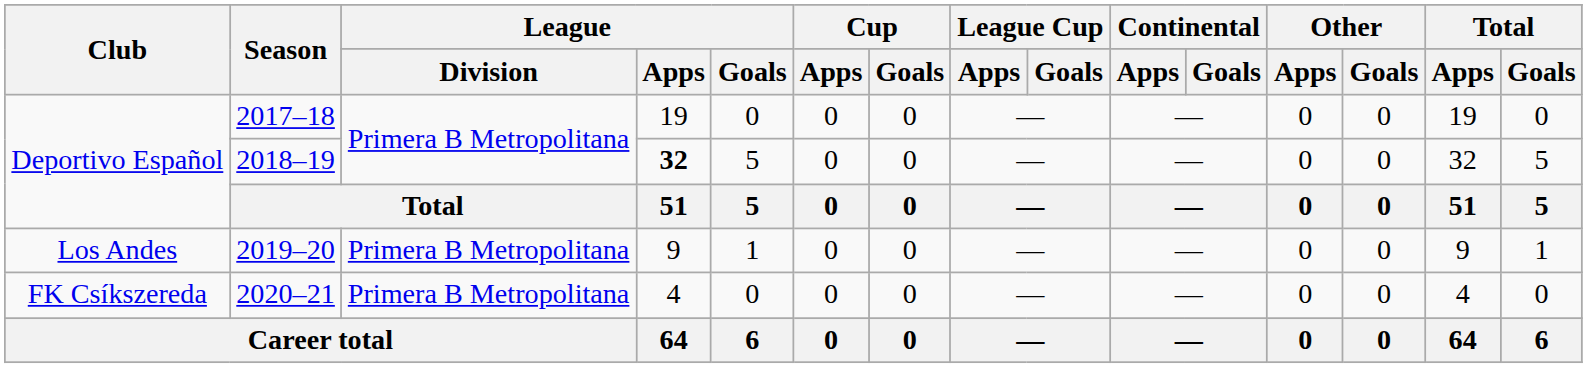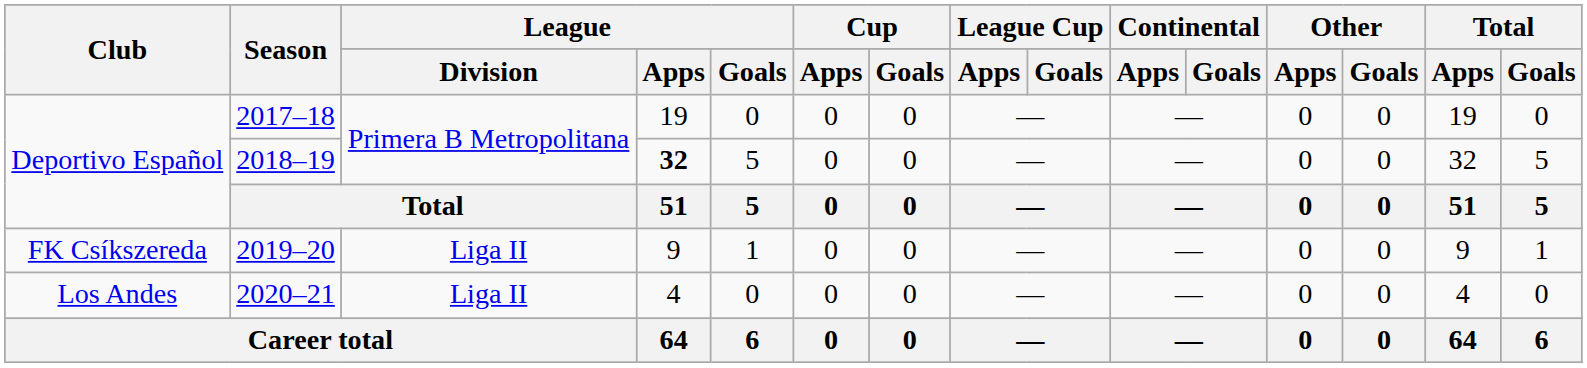 <table class="wikitable" style="text-align:center">
 <tr>
 <th rowspan="2">Club</th>
 <th rowspan="2">Season</th>
 <th colspan="3">League</th>
 <th colspan="2">Cup</th>
 <th colspan="2">League Cup</th>
 <th colspan="2">Continental</th>
 <th colspan="2">Other</th>
 <th colspan="2">Total</th>
 </tr>
 <tr>
 <th>Division</th>
 <th>Apps</th>
 <th>Goals</th>
 <th>Apps</th>
 <th>Goals</th>
 <th>Apps</th>
 <th>Goals</th>
 <th>Apps</th>
 <th>Goals</th>
 <th>Apps</th>
 <th>Goals</th>
 <th>Apps</th>
 <th>Goals</th>
 </tr>
 <tr>
 <td rowspan="3"><a href='#'>Deportivo Español</a></td>
 <td><a href='#'>2017–18</a></td>
 <td rowspan="2"><a href='#'>Primera B Metropolitana</a></td>
 <td>19</td>
 <td>0</td>
 <td>0</td>
 <td>0</td>
 <td colspan="2">—</td>
 <td colspan="2">—</td>
 <td>0</td>
 <td>0</td>
 <td>19</td>
 <td>0</td>
 </tr>
 <tr>
 <td><a href='#'>2018–19</a></td>
 <td><strong>32</strong></td>
 <td>5</td>
 <td>0</td>
 <td>0</td>
 <td colspan="2">—</td>
 <td colspan="2">—</td>
 <td>0</td>
 <td>0</td>
 <td>32</td>
 <td>5</td>
 </tr>
 <tr>
 <th colspan="2">Total</th>
 <th>51</th>
 <th>5</th>
 <th>0</th>
 <th>0</th>
 <th colspan="2">—</th>
 <th colspan="2">—</th>
 <th>0</th>
 <th>0</th>
 <th>51</th>
 <th>5</th>
 </tr>
 <tr>
-<td rowspan="1"><a href='#'>Los Andes</a></td>
+<td rowspan="1"><a href='#'>FK Csíkszereda</a></td>
 <td><a href='#'>2019–20</a></td>
-<td rowspan="1"><a href='#'>Primera B Metropolitana</a></td>
+<td rowspan="1"><a href='#'>Liga II</a></td>
 <td>9</td>
 <td>1</td>
 <td>0</td>
 <td>0</td>
 <td colspan="2">—</td>
 <td colspan="2">—</td>
 <td>0</td>
 <td>0</td>
 <td>9</td>
 <td>1</td>
 </tr>
 <tr>
-<td rowspan="1"><a href='#'>FK Csíkszereda</a></td>
+<td rowspan="1"><a href='#'>Los Andes</a></td>
 <td><a href='#'>2020–21</a></td>
-<td rowspan="1"><a href='#'>Primera B Metropolitana</a></td>
+<td rowspan="1"><a href='#'>Liga II</a></td>
 <td>4</td>
 <td>0</td>
 <td>0</td>
 <td>0</td>
 <td colspan="2">—</td>
 <td colspan="2">—</td>
 <td>0</td>
 <td>0</td>
 <td>4</td>
 <td>0</td>
 </tr>
 <tr>
 <th colspan="3">Career total</th>
 <th>64</th>
 <th>6</th>
 <th>0</th>
 <th>0</th>
 <th colspan="2">—</th>
 <th colspan="2">—</th>
 <th>0</th>
 <th>0</th>
 <th>64</th>
 <th>6</th>
 </tr>
 </table>
